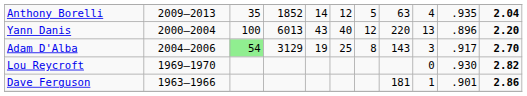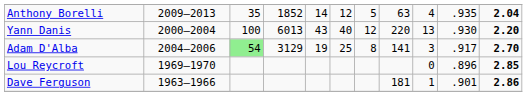 <table class="wikitable sortable" width =50%>
 <tr>
 </tr>
 <tr align=right>
 <td align=left><a href='#'>Anthony Borelli</a></td>
 <td align=center>2009–2013</td>
 <td>35</td>
 <td>1852</td>
 <td>14</td>
 <td>12</td>
 <td>5</td>
 <td>63</td>
 <td>4</td>
 <td>.935</td>
 <td><strong>2.04</strong></td>
 </tr>
 <tr align=right>
 <td align=left><a href='#'>Yann Danis</a></td>
 <td align=center>2000–2004</td>
 <td>100</td>
 <td>6013</td>
 <td>43</td>
 <td>40</td>
 <td>12</td>
 <td>220</td>
 <td>13</td>
-<td>.896</td>
+<td>.930</td>
 <td><strong>2.20</strong></td>
 </tr>
 <tr align=right>
 <td align=left><a href='#'>Adam D'Alba</a></td>
 <td align=center>2004–2006</td>
 <td style="background: lightgreen;">54</td>
 <td>3129</td>
 <td>19</td>
 <td>25</td>
 <td>8</td>
-<td>143</td>
+<td>141</td>
 <td>3</td>
 <td>.917</td>
 <td><strong>2.70</strong></td>
 </tr>
 <tr align=right>
 <td align=left><a href='#'>Lou Reycroft</a></td>
 <td align=center>1969–1970</td>
 <td></td>
 <td></td>
 <td></td>
 <td></td>
 <td></td>
 <td></td>
 <td>0</td>
-<td>.930</td>
-<td><strong>2.82</strong></td>
+<td>.896</td>
+<td><strong>2.85</strong></td>
 </tr>
 <tr align=right>
 <td align=left><a href='#'>Dave Ferguson</a></td>
 <td align=center>1963–1966</td>
 <td></td>
 <td></td>
 <td></td>
 <td></td>
 <td></td>
 <td>181</td>
 <td>1</td>
 <td>.901</td>
 <td><strong>2.86</strong></td>
 </tr>
 <tr>
 </tr>
 </table>
